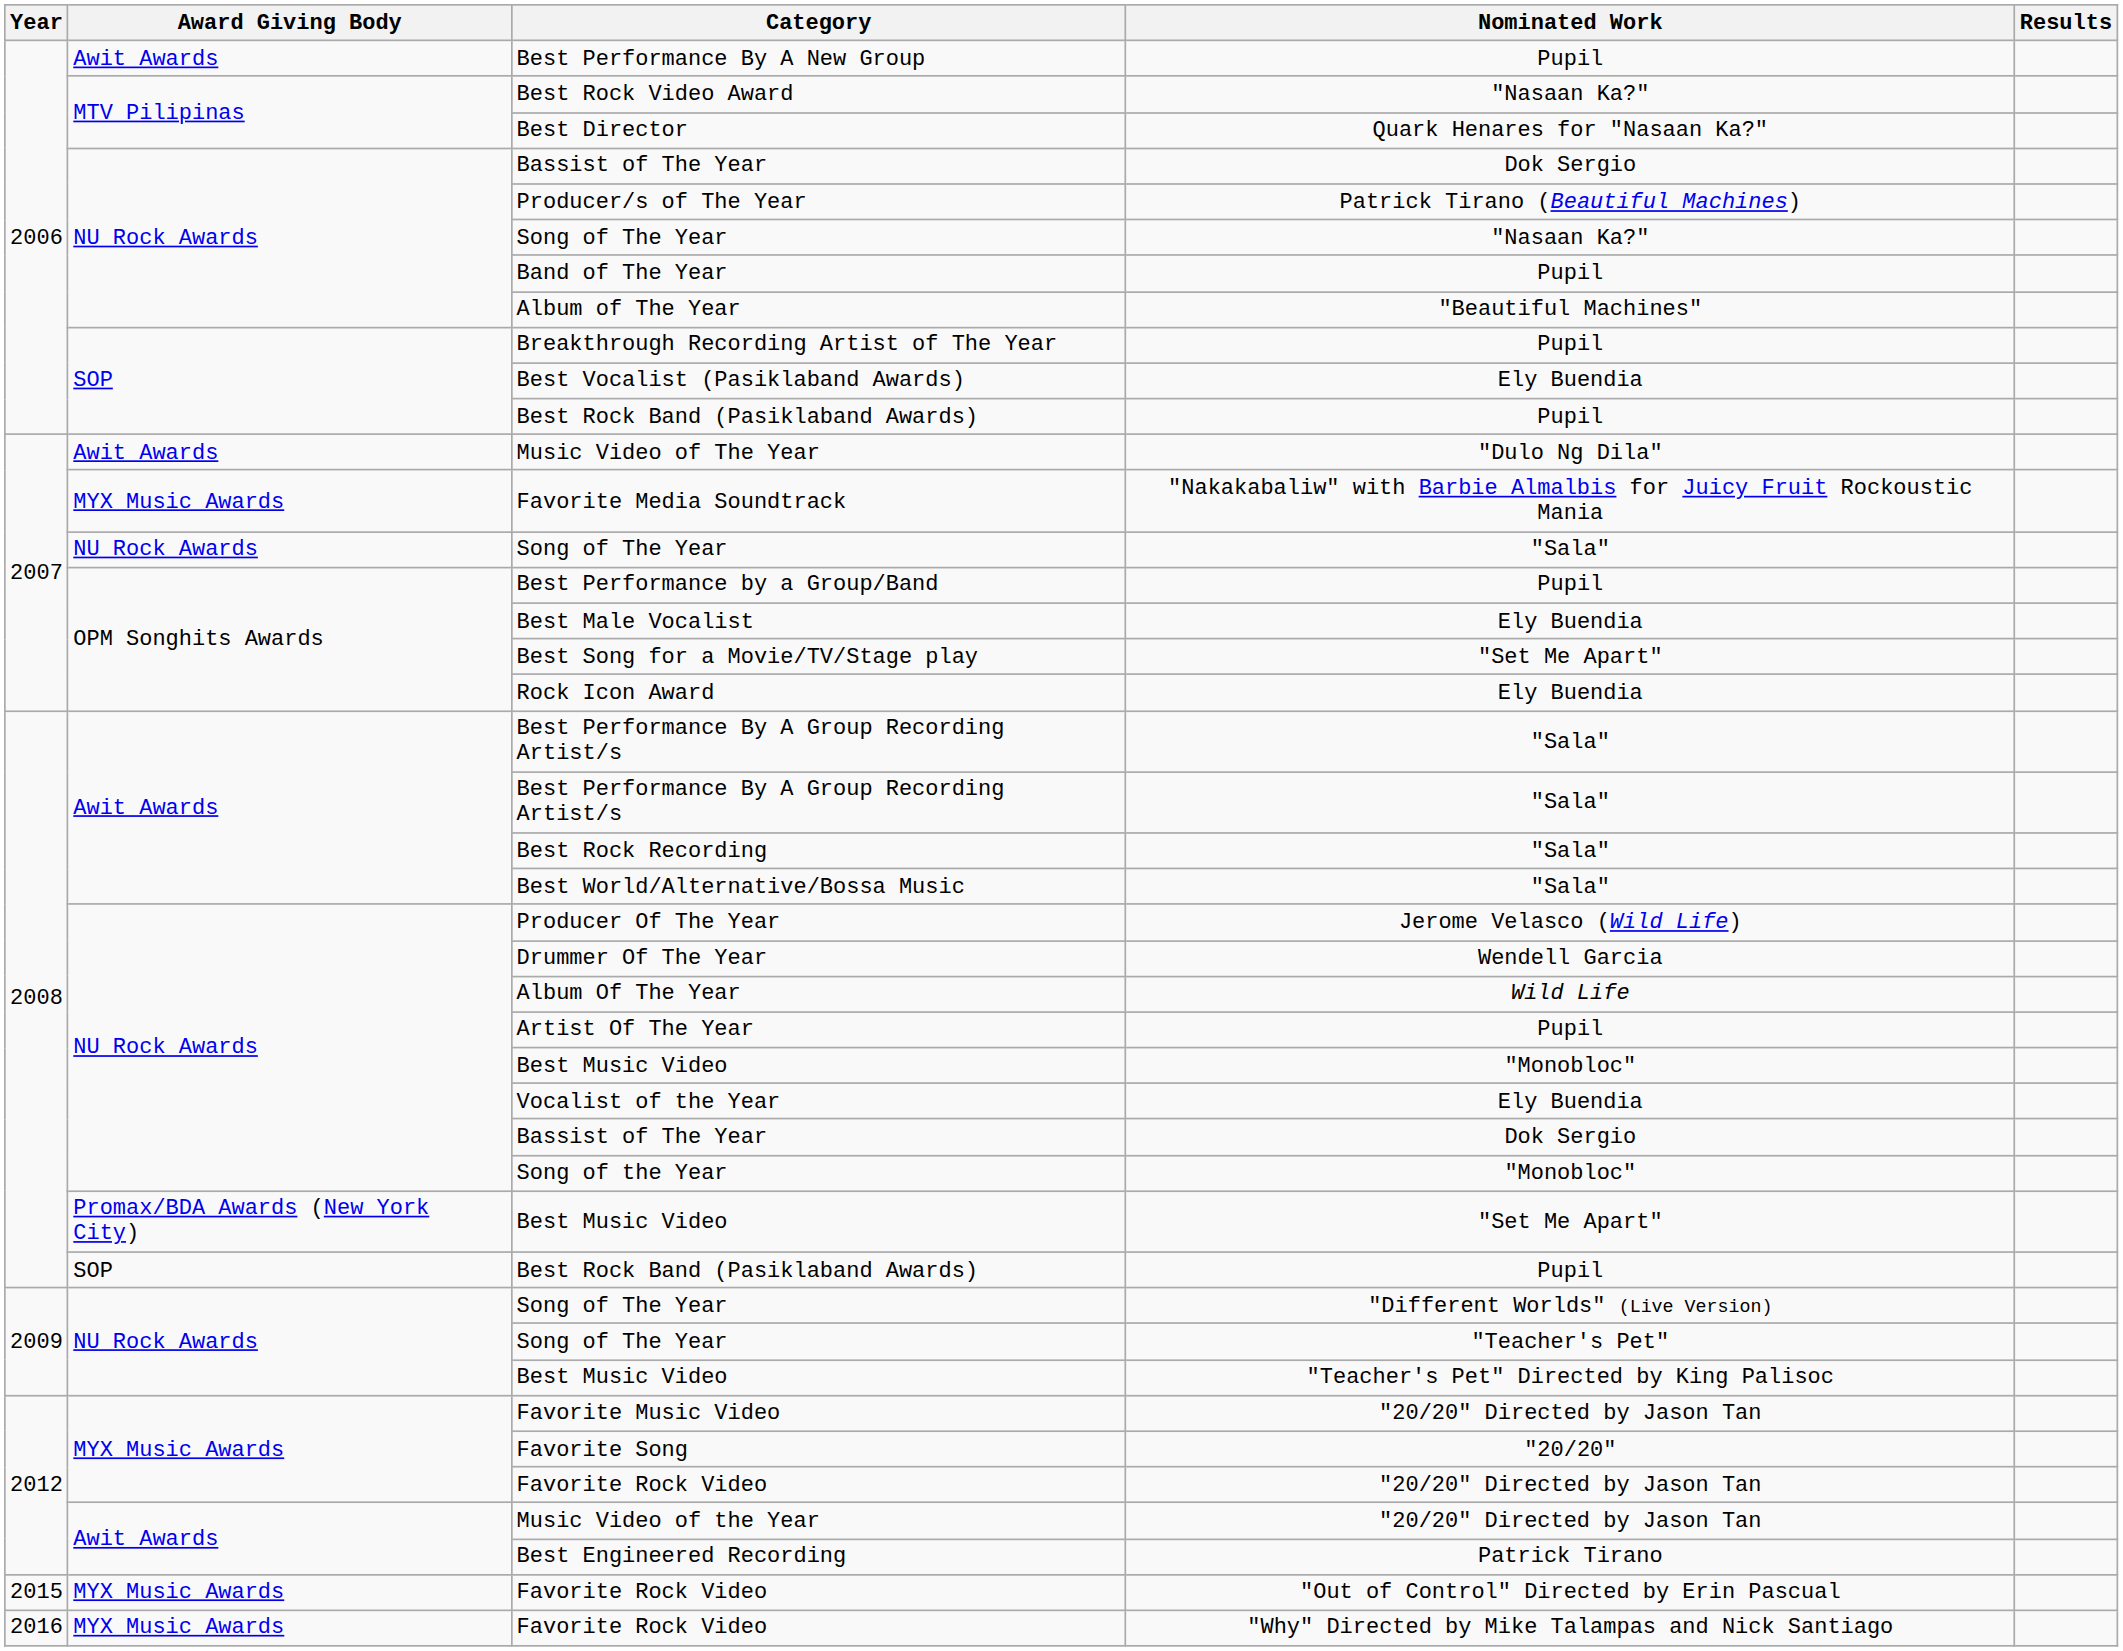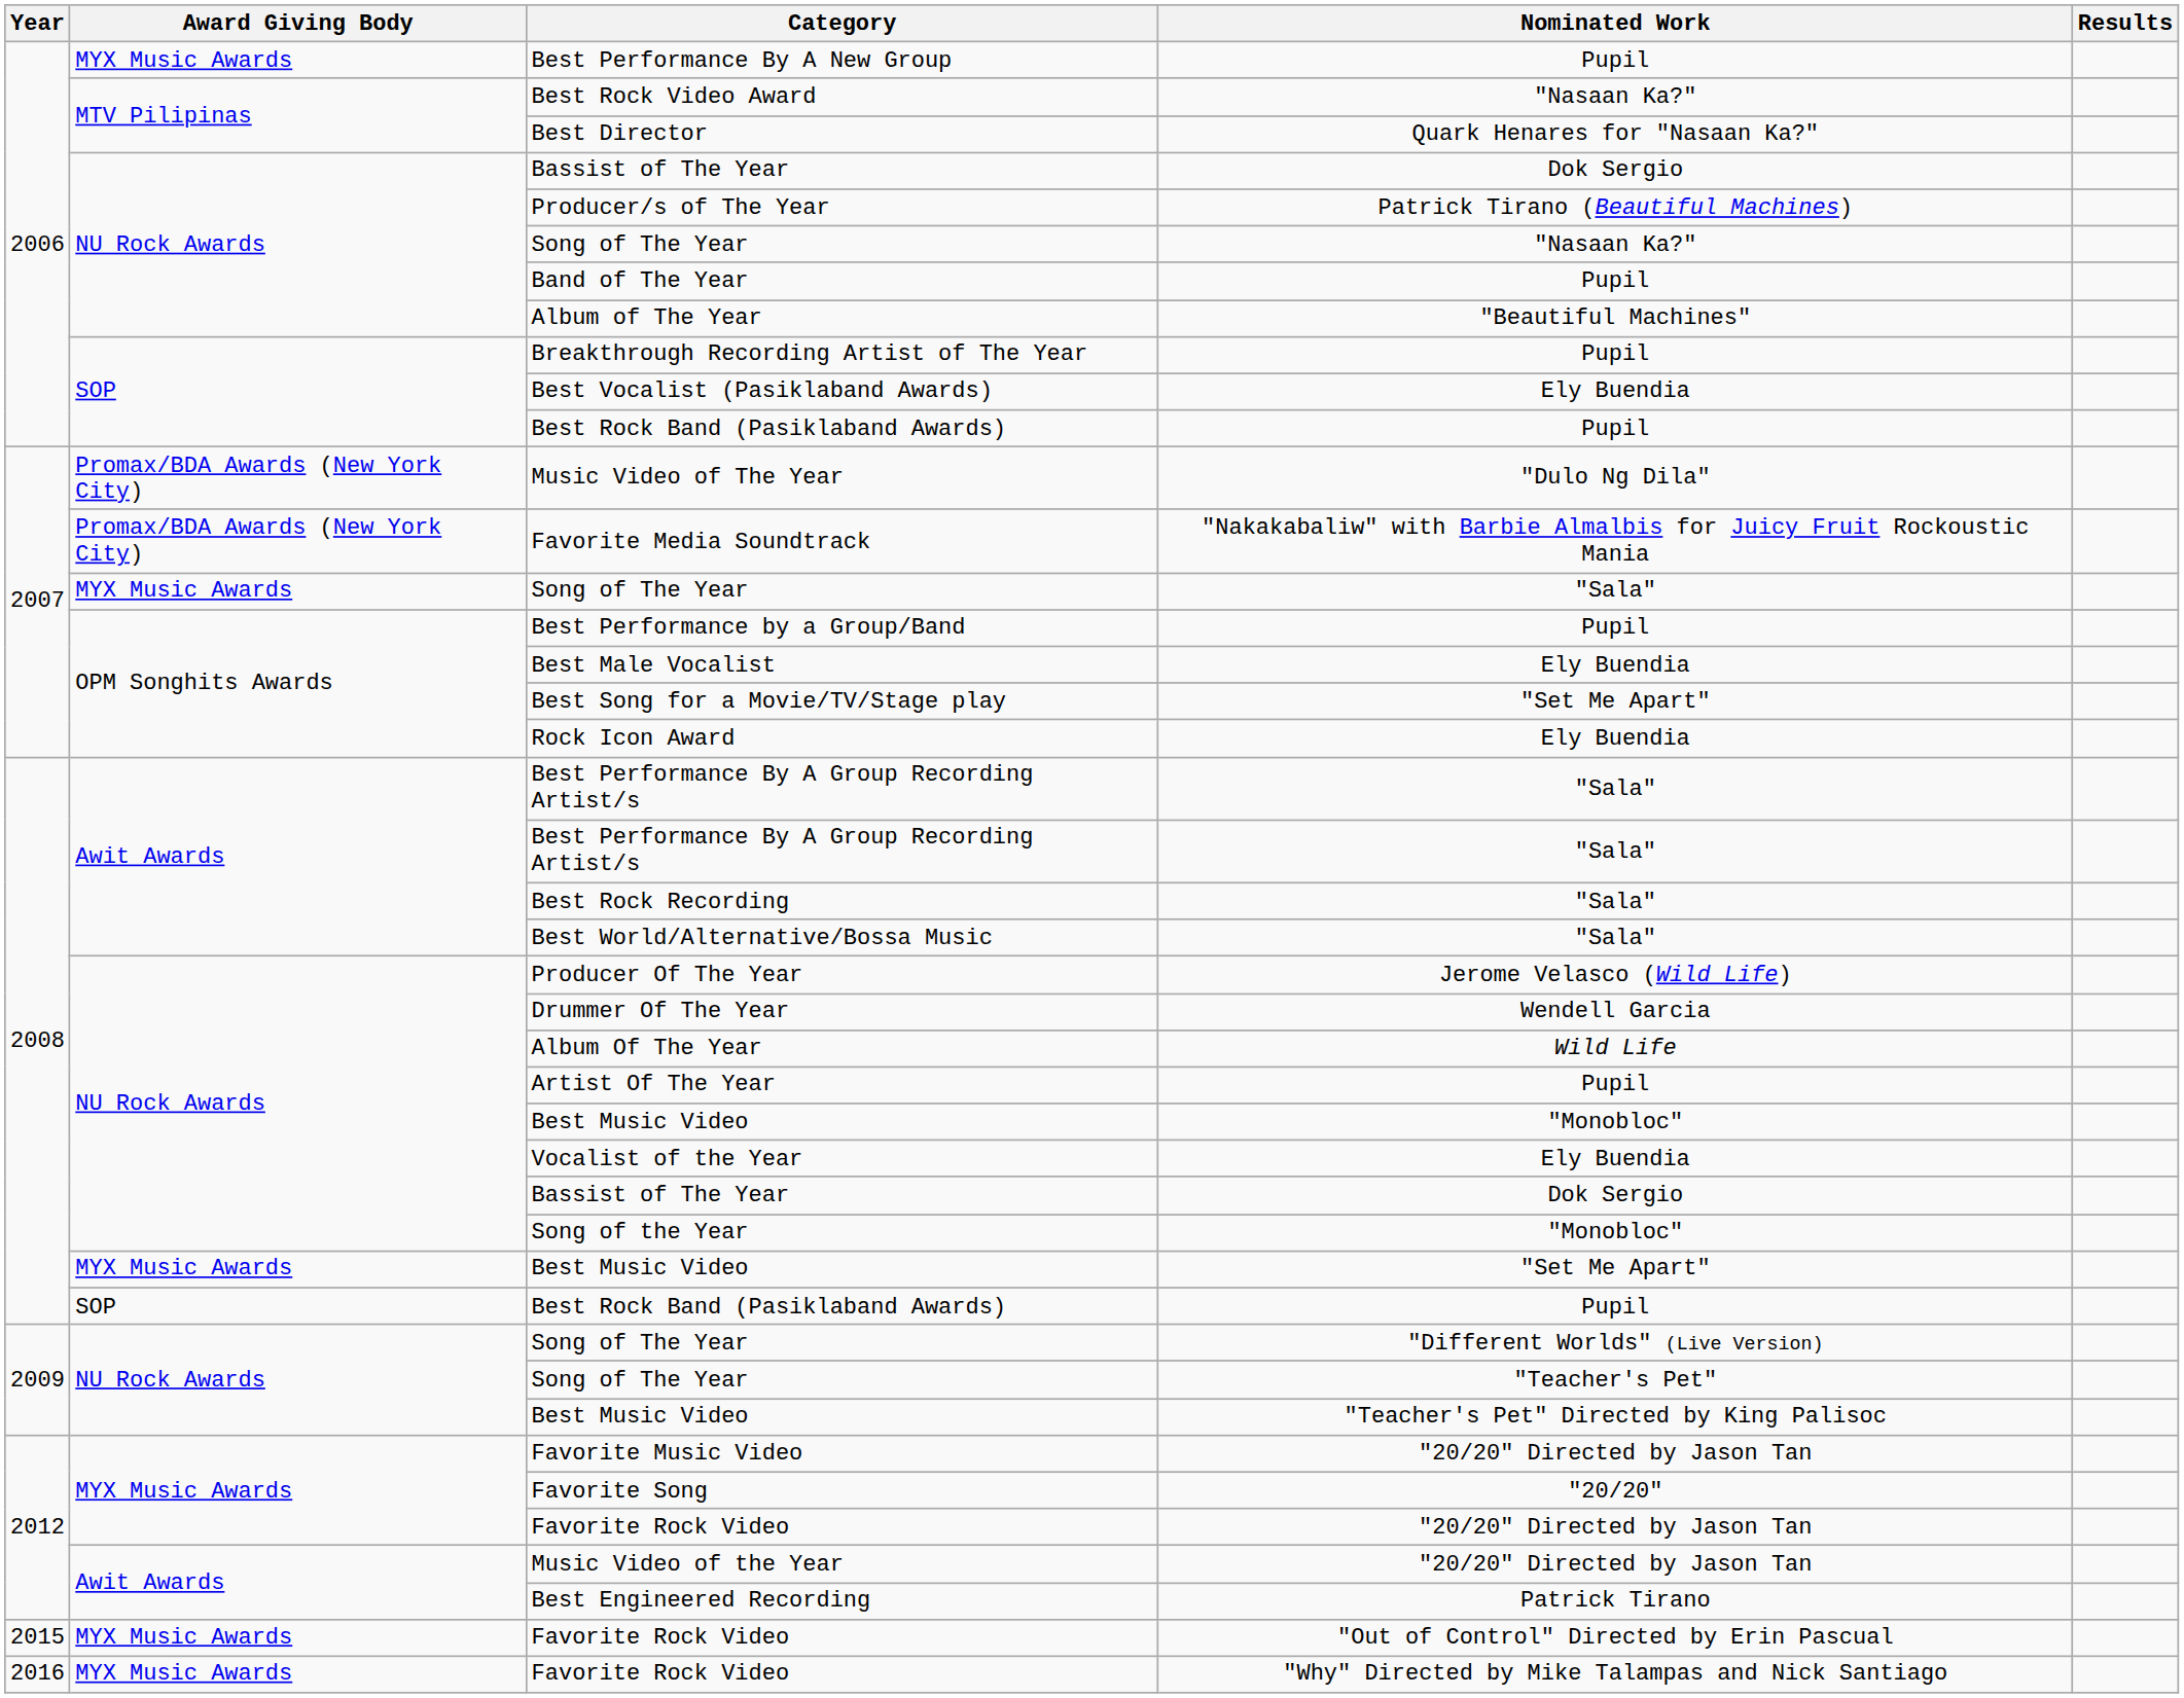 <table class="wikitable">
 <tr>
 <th>Year</th>
 <th>Award Giving Body</th>
 <th>Category</th>
 <th>Nominated Work</th>
 <th>Results</th>
 </tr>
 <tr>
 <td rowspan=11>2006</td>
-<td><a href='#'>Awit Awards</a></td>
+<td><a href='#'>MYX Music Awards</a></td>
 <td>Best Performance By A New Group</td>
 <td align=center>Pupil</td>
 <td></td>
 </tr>
 <tr>
 <td rowspan=2><a href='#'>MTV Pilipinas</a></td>
 <td>Best Rock Video Award</td>
 <td align=center>"Nasaan Ka?"</td>
 <td></td>
 </tr>
 <tr>
 <td>Best Director</td>
 <td align=center>Quark Henares for "Nasaan Ka?"</td>
 <td></td>
 </tr>
 <tr>
 <td rowspan=5><a href='#'>NU Rock Awards</a></td>
 <td>Bassist of The Year</td>
 <td align=center>Dok Sergio</td>
 <td></td>
 </tr>
 <tr>
 <td>Producer/s of The Year</td>
 <td align=center>Patrick Tirano (<em><a href='#'>Beautiful Machines</a></em>)</td>
 <td></td>
 </tr>
 <tr>
 <td>Song of The Year</td>
 <td align=center>"Nasaan Ka?"</td>
 <td></td>
 </tr>
 <tr>
 <td>Band of The Year</td>
 <td align=center>Pupil</td>
 <td></td>
 </tr>
 <tr>
 <td>Album of The Year</td>
 <td align=center>"Beautiful Machines"</td>
 <td></td>
 </tr>
 <tr>
 <td rowspan=3><a href='#'>SOP</a></td>
 <td>Breakthrough Recording Artist of The Year</td>
 <td align=center>Pupil</td>
 <td></td>
 </tr>
 <tr>
 <td>Best Vocalist (Pasiklaband Awards)</td>
 <td align=center>Ely Buendia</td>
 <td></td>
 </tr>
 <tr>
 <td>Best Rock Band (Pasiklaband Awards)</td>
 <td align=center>Pupil</td>
 <td></td>
 </tr>
 <tr>
 <td rowspan=7>2007</td>
-<td><a href='#'>Awit Awards</a></td>
+<td><a href='#'>Promax/BDA Awards</a> (<a href='#'>New York City</a>)</td>
 <td>Music Video of The Year</td>
 <td align=center>"Dulo Ng Dila"</td>
 <td></td>
 </tr>
 <tr>
-<td><a href='#'>MYX Music Awards</a></td>
+<td><a href='#'>Promax/BDA Awards</a> (<a href='#'>New York City</a>)</td>
 <td>Favorite Media Soundtrack</td>
 <td align=center>"Nakakabaliw" with <a href='#'>Barbie Almalbis</a> for <a href='#'>Juicy Fruit</a> Rockoustic Mania</td>
 <td></td>
 </tr>
 <tr>
-<td><a href='#'>NU Rock Awards</a></td>
+<td><a href='#'>MYX Music Awards</a></td>
 <td>Song of The Year</td>
 <td align=center>"Sala"</td>
 <td></td>
 </tr>
 <tr>
 <td rowspan=4>OPM Songhits Awards</td>
 <td>Best Performance by a Group/Band</td>
 <td align=center>Pupil</td>
 <td></td>
 </tr>
 <tr>
 <td>Best Male Vocalist</td>
 <td align=center>Ely Buendia</td>
 <td></td>
 </tr>
 <tr>
 <td>Best Song for a Movie/TV/Stage play</td>
 <td align=center>"Set Me Apart"</td>
 <td></td>
 </tr>
 <tr>
 <td>Rock Icon Award</td>
 <td align=center>Ely Buendia</td>
 <td></td>
 </tr>
 <tr>
 <td rowspan=14>2008</td>
 <td rowspan=4><a href='#'>Awit Awards</a></td>
 <td>Best Performance By A Group Recording Artist/s </td>
 <td align=center>"Sala"</td>
 <td></td>
 </tr>
 <tr>
 <td>Best Performance By A Group Recording Artist/s </td>
 <td align=center>"Sala"</td>
 <td></td>
 </tr>
 <tr>
 <td>Best Rock Recording</td>
 <td align=center>"Sala"</td>
 <td></td>
 </tr>
 <tr>
 <td>Best World/Alternative/Bossa Music</td>
 <td align=center>"Sala"</td>
 <td></td>
 </tr>
 <tr>
 <td rowspan=8><a href='#'>NU Rock Awards</a></td>
 <td>Producer Of The Year</td>
 <td align=center>Jerome Velasco (<em><a href='#'>Wild Life</a></em>)</td>
 <td></td>
 </tr>
 <tr>
 <td>Drummer Of The Year</td>
 <td align=center>Wendell Garcia</td>
 <td></td>
 </tr>
 <tr>
 <td>Album Of The Year</td>
 <td align=center><em>Wild Life</em></td>
 <td></td>
 </tr>
 <tr>
 <td>Artist Of The Year</td>
 <td align=center>Pupil</td>
 <td></td>
 </tr>
 <tr>
 <td>Best Music Video</td>
 <td align=center>"Monobloc"</td>
 <td></td>
 </tr>
 <tr>
 <td>Vocalist of the Year</td>
 <td align=center>Ely Buendia</td>
 <td></td>
 </tr>
 <tr>
 <td>Bassist of The Year</td>
 <td align=center>Dok Sergio</td>
 <td></td>
 </tr>
 <tr>
 <td>Song of the Year</td>
 <td align=center>"Monobloc"</td>
 <td></td>
 </tr>
 <tr>
-<td><a href='#'>Promax/BDA Awards</a> (<a href='#'>New York City</a>)</td>
+<td><a href='#'>MYX Music Awards</a></td>
 <td>Best Music Video</td>
 <td align=center>"Set Me Apart"</td>
 <td></td>
 </tr>
 <tr>
 <td>SOP</td>
 <td>Best Rock Band (Pasiklaband Awards)</td>
 <td align=center>Pupil</td>
 <td></td>
 </tr>
 <tr>
 <td rowspan=3>2009</td>
 <td rowspan=3><a href='#'>NU Rock Awards</a></td>
 <td>Song of The Year</td>
 <td align=center>"Different Worlds" <small>(Live Version)</small></td>
 <td></td>
 </tr>
 <tr>
 <td>Song of The Year</td>
 <td align=center>"Teacher's Pet"</td>
 <td></td>
 </tr>
 <tr>
 <td>Best Music Video</td>
 <td align=center>"Teacher's Pet" Directed by King Palisoc</td>
 <td></td>
 </tr>
 <tr>
 <td rowspan=5>2012</td>
 <td rowspan=3><a href='#'>MYX Music Awards</a></td>
 <td>Favorite Music Video</td>
 <td align=center>"20/20" Directed by Jason Tan</td>
 <td></td>
 </tr>
 <tr>
 <td>Favorite Song</td>
 <td align=center>"20/20"</td>
 <td></td>
 </tr>
 <tr>
 <td>Favorite Rock Video</td>
 <td align=center>"20/20" Directed by Jason Tan</td>
 <td></td>
 </tr>
 <tr>
 <td rowspan=2><a href='#'>Awit Awards</a></td>
 <td>Music Video of the Year</td>
 <td align=center>"20/20" Directed by Jason Tan</td>
 <td></td>
 </tr>
 <tr>
 <td>Best Engineered Recording</td>
 <td align=center>Patrick Tirano</td>
 <td></td>
 </tr>
 <tr>
 <td>2015</td>
 <td><a href='#'>MYX Music Awards</a></td>
 <td>Favorite Rock Video</td>
 <td align=center>"Out of Control" Directed by Erin Pascual</td>
 <td></td>
 </tr>
 <tr>
 <td>2016</td>
 <td><a href='#'>MYX Music Awards</a></td>
 <td>Favorite Rock Video</td>
 <td align=center>"Why" Directed by Mike Talampas and Nick Santiago</td>
 <td></td>
 </tr>
 </table>
